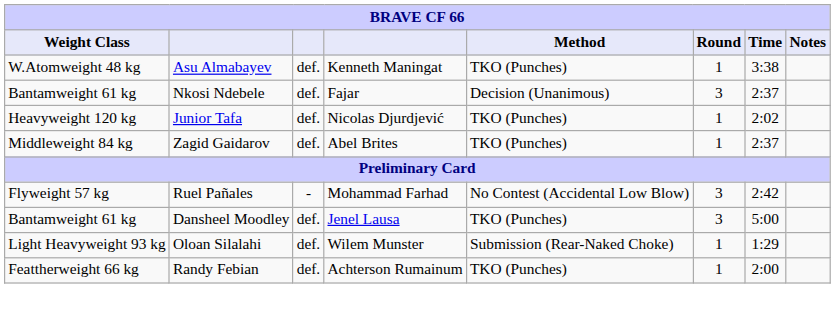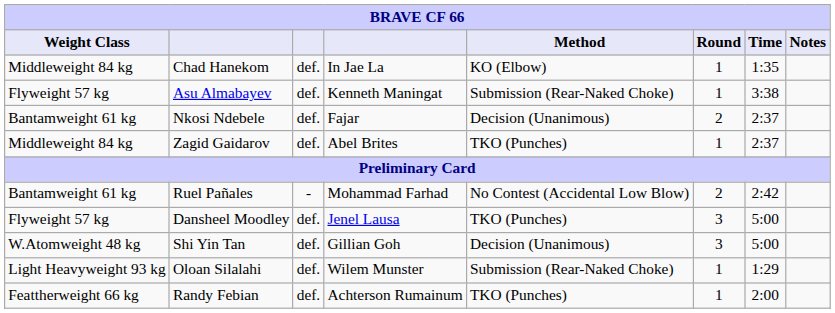 <table class="wikitable" style="font-size: 80%;">
 <tr>
 <th colspan="8" style="background-color: #ccf; color: #000080; text-align: center;"><strong>BRAVE CF 66</strong></th>
 </tr>
 <tr>
 <th colspan="1" style="background-color: #E6E8FA; color: #000000; text-align: center;">Weight Class</th>
 <th colspan="1" style="background-color: #E6E8FA; color: #000000; text-align: center;"></th>
 <th colspan="1" style="background-color: #E6E8FA; color: #000000; text-align: center;"></th>
 <th colspan="1" style="background-color: #E6E8FA; color: #000000; text-align: center;"></th>
 <th colspan="1" style="background-color: #E6E8FA; color: #000000; text-align: center;">Method</th>
 <th colspan="1" style="background-color: #E6E8FA; color: #000000; text-align: center;">Round</th>
 <th colspan="1" style="background-color: #E6E8FA; color: #000000; text-align: center;">Time</th>
 <th colspan="1" style="background-color: #E6E8FA; color: #000000; text-align: center;">Notes</th>
 </tr>
 <tr>
-<td>W.Atomweight 48 kg</td>
+<td>Middleweight 84 kg</td>
+<td> Chad Hanekom</td>
+<td>def.</td>
+<td> In Jae La</td>
+<td>KO (Elbow)</td>
+<td align=center>1</td>
+<td align=center>1:35</td>
+<td></td>
+</tr>
+<tr>
+<td>Flyweight 57 kg</td>
 <td> <a href='#'>Asu Almabayev</a></td>
 <td>def.</td>
 <td> Kenneth Maningat</td>
-<td>TKO (Punches)</td>
+<td>Submission (Rear-Naked Choke)</td>
 <td align=center>1</td>
 <td align=center>3:38</td>
 <td></td>
 </tr>
 <tr>
 <td>Bantamweight 61 kg</td>
 <td> Nkosi Ndebele</td>
 <td>def.</td>
 <td> Fajar</td>
 <td>Decision (Unanimous)</td>
-<td align=center>3</td>
+<td align=center>2</td>
 <td align=center>2:37</td>
-<td></td>
-</tr>
-<tr>
-<td>Heavyweight 120 kg</td>
-<td> <a href='#'>Junior Tafa</a></td>
-<td>def.</td>
-<td> Nicolas Djurdjević</td>
-<td>TKO (Punches)</td>
-<td align=center>1</td>
-<td align=center>2:02</td>
 <td></td>
 </tr>
 <tr>
 <td>Middleweight 84 kg</td>
 <td> Zagid Gaidarov</td>
 <td>def.</td>
 <td> Abel Brites</td>
 <td>TKO (Punches)</td>
 <td align=center>1</td>
 <td align=center>2:37</td>
 <td></td>
 </tr>
 <tr>
 <th colspan="8" style="background-color: #ccf; color: #000080; text-align: center;"><strong>Preliminary Card</strong></th>
 </tr>
 <tr>
-<td>Flyweight 57 kg</td>
+<td>Bantamweight 61 kg</td>
 <td> Ruel Pañales</td>
 <td align=center>-</td>
 <td> Mohammad Farhad</td>
 <td>No Contest (Accidental Low Blow)</td>
-<td align=center>3</td>
+<td align=center>2</td>
 <td align=center>2:42</td>
 <td></td>
 </tr>
 <tr>
-<td>Bantamweight 61 kg</td>
+<td>Flyweight 57 kg</td>
 <td> Dansheel Moodley</td>
 <td>def.</td>
 <td> <a href='#'>Jenel Lausa</a></td>
 <td>TKO (Punches)</td>
+<td align=center>3</td>
+<td align=center>5:00</td>
+<td></td>
+</tr>
+<tr>
+<td>W.Atomweight 48 kg</td>
+<td> Shi Yin Tan</td>
+<td>def.</td>
+<td> Gillian Goh</td>
+<td>Decision (Unanimous)</td>
 <td align=center>3</td>
 <td align=center>5:00</td>
 <td></td>
 </tr>
 <tr>
 <td>Light Heavyweight 93 kg</td>
 <td> Oloan Silalahi</td>
 <td>def.</td>
 <td> Wilem Munster</td>
 <td>Submission (Rear-Naked Choke)</td>
 <td align=center>1</td>
 <td align=center>1:29</td>
 <td></td>
 </tr>
 <tr>
 <td>Feattherweight 66 kg</td>
 <td> Randy Febian</td>
 <td>def.</td>
 <td> Achterson Rumainum</td>
 <td>TKO (Punches)</td>
 <td align=center>1</td>
 <td align=center>2:00</td>
 <td></td>
 </tr>
 </table>
